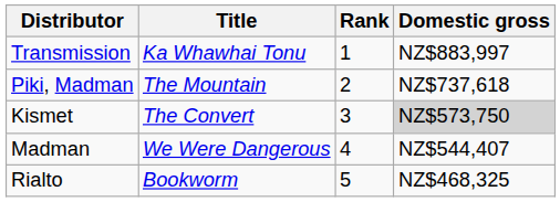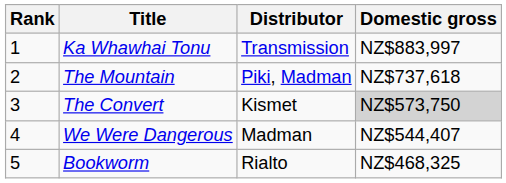 <table class="wikitable sortable" style="margin:auto; margin:auto;">
 <tr>
+<th>Rank</th>
+<th>Title</th>
 <th>Distributor</th>
-<th>Title</th>
-<th>Rank</th>
 <th>Domestic gross</th>
 </tr>
 <tr>
+<td>1</td>
+<td><em><a href='#'>Ka Whawhai Tonu</a></em></td>
 <td><a href='#'>Transmission</a></td>
-<td><em><a href='#'>Ka Whawhai Tonu</a></em></td>
-<td>1</td>
 <td>NZ$883,997</td>
 </tr>
 <tr>
+<td>2</td>
+<td><em><a href='#'>The Mountain</a></em></td>
 <td><a href='#'>Piki</a>, <a href='#'>Madman</a></td>
-<td><em><a href='#'>The Mountain</a></em></td>
-<td>2</td>
 <td>NZ$737,618</td>
 </tr>
 <tr>
+<td>3</td>
+<td><em><a href='#'>The Convert</a></em></td>
 <td>Kismet</td>
-<td><em><a href='#'>The Convert</a></em></td>
-<td>3</td>
 <td style="background: lightgrey;">NZ$573,750</td>
 </tr>
 <tr>
+<td>4</td>
+<td><em><a href='#'>We Were Dangerous</a></em></td>
 <td>Madman</td>
-<td><em><a href='#'>We Were Dangerous</a></em></td>
-<td>4</td>
 <td>NZ$544,407</td>
 </tr>
 <tr>
+<td>5</td>
+<td><em><a href='#'>Bookworm</a></em></td>
 <td>Rialto</td>
-<td><em><a href='#'>Bookworm</a></em></td>
-<td>5</td>
 <td>NZ$468,325</td>
 </tr>
 </table>
